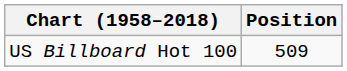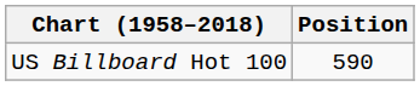 <table class="wikitable plainrowheaders">
 <tr>
 <th>Chart (1958–2018)</th>
 <th>Position</th>
 </tr>
 <tr>
 <td>US <em>Billboard</em> Hot 100</td>
-<td style="text-align:center;">509</td>
+<td style="text-align:center;">590</td>
 </tr>
 </table>
